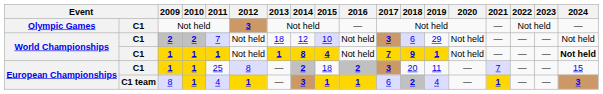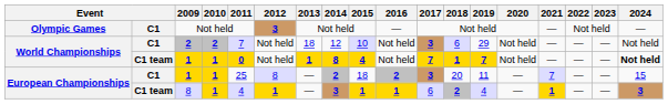 <table class="wikitable plainrowheaders" style=font-size:90%>
 <tr>
 <th scope="col" colspan=2>Event</th>
 <th scope="col">2009</th>
 <th scope="col">2010</th>
 <th scope="col">2011</th>
 <th scope="col">2012</th>
 <th scope="col">2013</th>
 <th scope="col">2014</th>
 <th scope="col">2015</th>
 <th scope="col">2016</th>
 <th scope="col">2017</th>
 <th scope="col">2018</th>
 <th scope="col">2019</th>
 <th scope="col">2020</th>
 <th scope="col">2021</th>
 <th scope="col">2022</th>
 <th scope="col">2023</th>
 <th scope="col">2024</th>
 </tr>
 <tr style="text-align:center;">
 <th scope="row"><a href='#'>Olympic Games</a></th>
 <th scope="row">C1</th>
 <td colspan=3>Not held</td>
 <td style="background:#cc9966;"><a href='#'><strong>3</strong></a></td>
 <td colspan=3>Not held</td>
 <td>—</td>
 <td colspan=4>Not held</td>
 <td>—</td>
 <td colspan=2>Not held</td>
 <td>—</td>
 </tr>
 <tr style="text-align:center;">
 <th scope="row" rowspan=2><a href='#'>World Championships</a></th>
 <th scope="row">C1</th>
 <td style="background:silver;"><a href='#'><strong>2</strong></a></td>
 <td style="background:silver;"><a href='#'><strong>2</strong></a></td>
 <td style="background:#ddf;"><a href='#'>7</a></td>
 <td>Not held</td>
 <td><a href='#'>18</a></td>
 <td><a href='#'>12</a></td>
 <td style="background:#ddf;"><a href='#'>10</a></td>
 <td>Not held</td>
 <td style="background:#cc9966;"><a href='#'><strong>3</strong></a></td>
 <td style="background:#ddf;"><a href='#'>6</a></td>
 <td><a href='#'>29</a></td>
 <td>Not held</td>
 <td>—</td>
 <td>—</td>
 <td>—</td>
 <td>Not held</td>
 </tr>
 <tr style="text-align:center;">
-<th scope="row">C1</th>
+<th scope="row">C1 team</th>
 <td style="background:gold;"><a href='#'><strong>1</strong></a></td>
 <td style="background:gold;"><a href='#'><strong>1</strong></a></td>
-<td style="background:gold;"><a href='#'><strong>1</strong></a></td>
+<td style="background:gold;"><a href='#'><strong>0</strong></a></td>
 <td>Not held</td>
 <td style="background:gold;"><a href='#'><strong>1</strong></a></td>
 <td style="background:gold;"><a href='#'><strong>8</strong></a></td>
 <td style="background:gold;"><a href='#'><strong>4</strong></a></td>
 <td>Not held</td>
 <td style="background:gold;"><a href='#'><strong>7</strong></a></td>
-<td style="background:gold;"><a href='#'><strong>9</strong></a></td>
 <td style="background:gold;"><a href='#'><strong>1</strong></a></td>
+<td style="background:gold;"><a href='#'><strong>7</strong></a></td>
 <td>Not held</td>
 <td>—</td>
 <td>—</td>
 <td>—</td>
 <td><strong>Not held</strong></td>
 </tr>
 <tr style="text-align:center;">
 <th scope="row" rowspan=2><a href='#'>European Championships</a></th>
 <th scope="row">C1</th>
 <td style="background:gold;"><a href='#'><strong>1</strong></a></td>
 <td style="background:gold;"><a href='#'><strong>1</strong></a></td>
 <td><a href='#'>25</a></td>
 <td style="background:#ddf;"><a href='#'>8</a></td>
 <td>—</td>
 <td style="background:silver;"><a href='#'><strong>2</strong></a></td>
 <td><a href='#'>18</a></td>
 <td style="background:silver;"><a href='#'><strong>2</strong></a></td>
 <td style="background:#cc9966;"><a href='#'><strong>3</strong></a></td>
 <td><a href='#'>20</a></td>
 <td><a href='#'>11</a></td>
 <td>—</td>
 <td style="background:#ddf;"><a href='#'>7</a></td>
 <td>—</td>
 <td>—</td>
 <td><a href='#'>15</a></td>
 </tr>
 <tr style="text-align:center;">
 <th scope="row">C1 team</th>
 <td style="background:#ddf;"><a href='#'>8</a></td>
 <td style="background:gold;"><a href='#'><strong>1</strong></a></td>
 <td style="background:#ddf;"><a href='#'>4</a></td>
 <td style="background:gold;"><a href='#'><strong>1</strong></a></td>
 <td>—</td>
 <td style="background:#cc9966;"><a href='#'><strong>3</strong></a></td>
 <td style="background:gold;"><a href='#'><strong>1</strong></a></td>
 <td style="background:gold;"><a href='#'><strong>1</strong></a></td>
 <td style="background:#ddf;"><a href='#'>6</a></td>
 <td style="background:silver;"><a href='#'><strong>2</strong></a></td>
 <td style="background:#ddf;"><a href='#'>4</a></td>
 <td>—</td>
 <td style="background:gold;"><a href='#'><strong>1</strong></a></td>
 <td>—</td>
 <td>—</td>
 <td style="background:#cc9966;"><a href='#'><strong>3</strong></a></td>
 </tr>
 </table>
